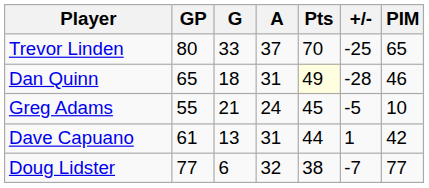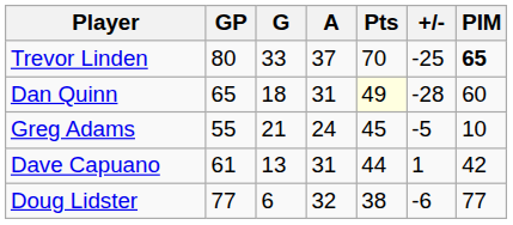 <table class="wikitable">
 <tr>
 <th bgcolor="#DDDDFF" width="40%">Player</th>
 <th bgcolor="#DDDDFF" width="10%">GP</th>
 <th bgcolor="#DDDDFF" width="10%">G</th>
 <th bgcolor="#DDDDFF" width="10%">A</th>
 <th bgcolor="#DDDDFF" width="10%">Pts</th>
 <th bgcolor="#DDDDFF" width="10%">+/-</th>
 <th bgcolor="#DDDDFF" width="10%">PIM</th>
 </tr>
 <tr>
 <td><a href='#'>Trevor Linden</a></td>
 <td>80</td>
 <td>33</td>
 <td>37</td>
 <td>70</td>
 <td>-25</td>
-<td>65</td>
+<td><strong>65</strong></td>
 </tr>
 <tr>
 <td><a href='#'>Dan Quinn</a></td>
 <td>65</td>
 <td>18</td>
 <td>31</td>
 <td style="background: lightyellow;">49</td>
 <td>-28</td>
-<td>46</td>
+<td>60</td>
 </tr>
 <tr>
 <td><a href='#'>Greg Adams</a></td>
 <td>55</td>
 <td>21</td>
 <td>24</td>
 <td>45</td>
 <td>-5</td>
 <td>10</td>
 </tr>
 <tr>
 <td><a href='#'>Dave Capuano</a></td>
 <td>61</td>
 <td>13</td>
 <td>31</td>
 <td>44</td>
 <td>1</td>
 <td>42</td>
 </tr>
 <tr>
 <td><a href='#'>Doug Lidster</a></td>
 <td>77</td>
 <td>6</td>
 <td>32</td>
 <td>38</td>
-<td>-7</td>
+<td>-6</td>
 <td>77</td>
 </tr>
 </table>
